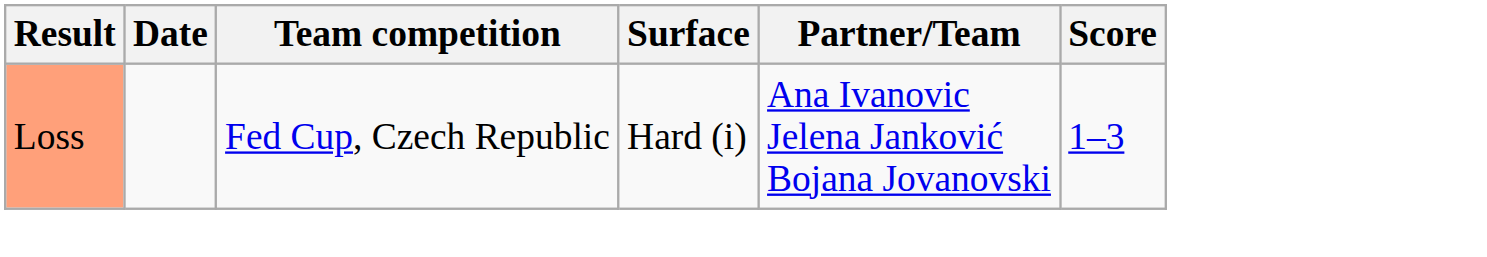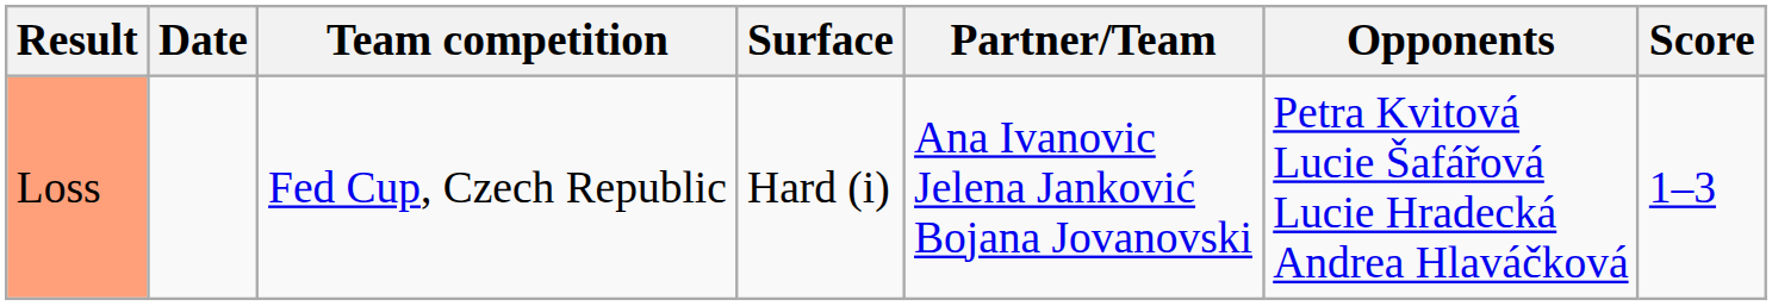 <table class="sortable wikitable">
 <tr>
 <th>Result</th>
 <th>Date</th>
 <th>Team competition</th>
 <th>Surface</th>
 <th>Partner/Team</th>
+<th>Opponents</th>
 <th class="unsortable">Score</th>
 </tr>
 <tr>
 <td style="background:#ffa07a;">Loss</td>
 <td><a href='#'></a></td>
 <td><a href='#'>Fed Cup</a>, Czech Republic</td>
 <td>Hard (i)</td>
 <td> <a href='#'>Ana Ivanovic</a> <br>  <a href='#'>Jelena Janković</a> <br>  <a href='#'>Bojana Jovanovski</a></td>
+<td> <a href='#'>Petra Kvitová</a> <br>  <a href='#'>Lucie Šafářová</a> <br>  <a href='#'>Lucie Hradecká</a> <br>  <a href='#'>Andrea Hlaváčková</a></td>
 <td><a href='#'>1–3</a></td>
 </tr>
 </table>
